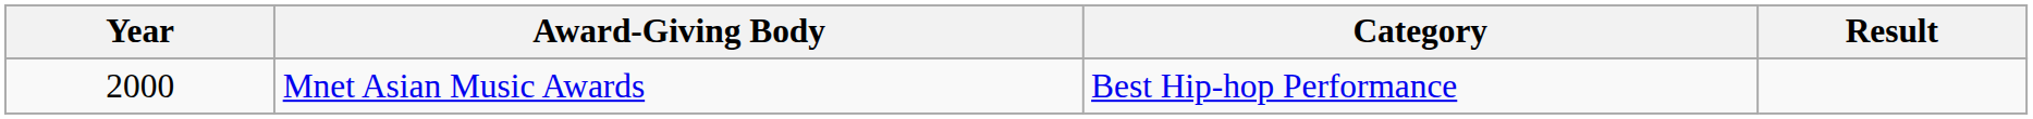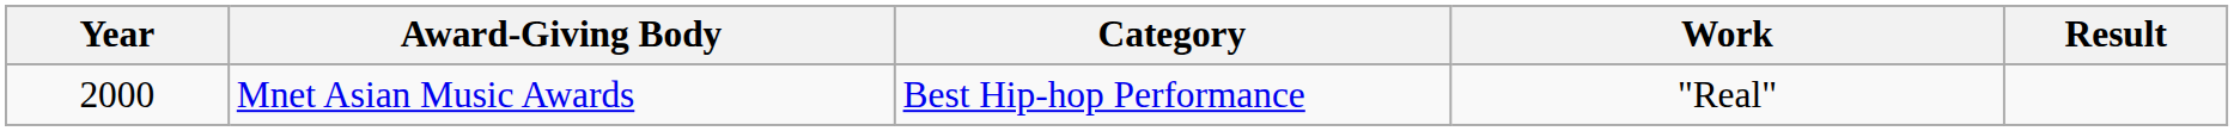 <table | width="75%" class="wikitable sortable">
 <tr>
 <th width="10%">Year</th>
 <th width="30%">Award-Giving Body</th>
 <th width="25%">Category</th>
+<th width="25%">Work</th>
 <th width="10%">Result</th>
 </tr>
 <tr>
 <td align="center">2000</td>
 <td><a href='#'>Mnet Asian Music Awards</a></td>
 <td><a href='#'>Best Hip-hop Performance</a></td>
+<td align="center">"Real"</td>
 <td></td>
 </tr>
 </table>
